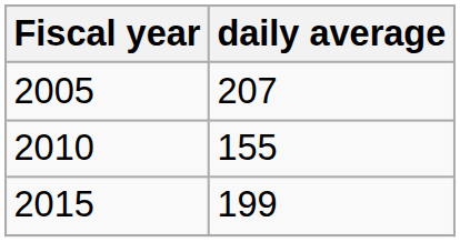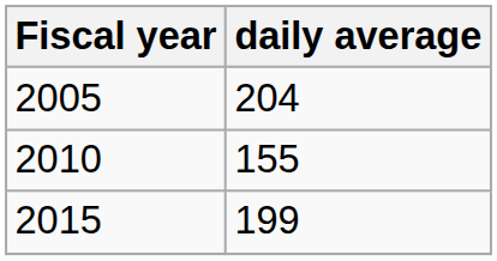 <table class="wikitable">
 <tr>
 <th>Fiscal year</th>
 <th>daily average</th>
 </tr>
 <tr>
 <td>2005</td>
-<td>207</td>
+<td>204</td>
 </tr>
 <tr>
 <td>2010</td>
 <td>155</td>
 </tr>
 <tr>
 <td>2015</td>
 <td>199</td>
 </tr>
 <tr>
 </tr>
 </table>
